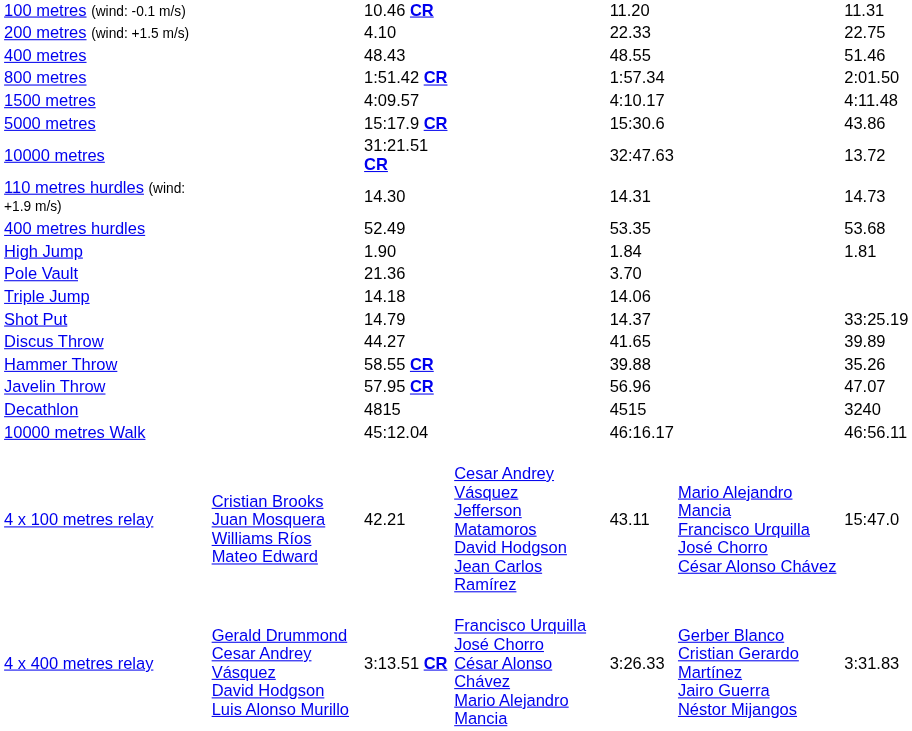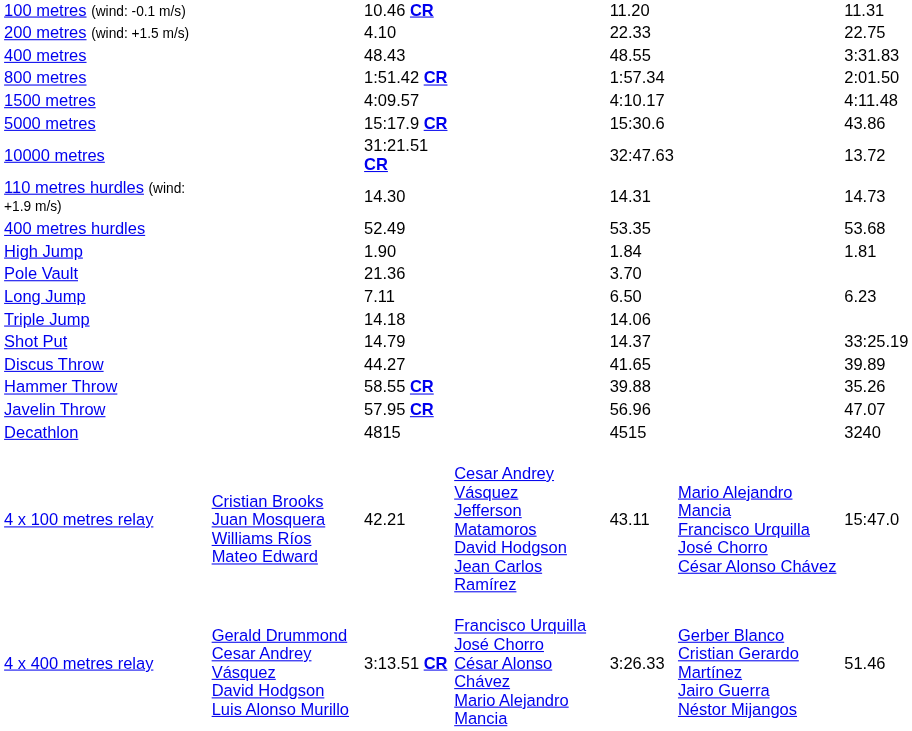 <table>
 <tr>
 <td><a href='#'>100 metres</a> <small>(wind: -0.1 m/s)</small></td>
 <td></td>
 <td>10.46 <a href='#'><strong>CR</strong></a></td>
 <td></td>
 <td>11.20</td>
 <td></td>
 <td>11.31</td>
 </tr>
 <tr>
 <td><a href='#'>200 metres</a> <small>(wind: +1.5 m/s)</small></td>
 <td></td>
 <td>4.10</td>
 <td></td>
 <td>22.33</td>
 <td></td>
 <td>22.75</td>
 </tr>
 <tr>
 <td><a href='#'>400 metres</a></td>
 <td></td>
 <td>48.43</td>
 <td></td>
 <td>48.55</td>
 <td></td>
-<td>51.46</td>
+<td>3:31.83</td>
 </tr>
 <tr>
 <td><a href='#'>800 metres</a></td>
 <td></td>
 <td>1:51.42 <a href='#'><strong>CR</strong></a></td>
 <td></td>
 <td>1:57.34</td>
 <td></td>
 <td>2:01.50</td>
 </tr>
 <tr>
 <td><a href='#'>1500 metres</a></td>
 <td></td>
 <td>4:09.57</td>
 <td></td>
 <td>4:10.17</td>
 <td></td>
 <td>4:11.48</td>
 </tr>
 <tr>
 <td><a href='#'>5000 metres</a></td>
 <td></td>
 <td>15:17.9  <a href='#'><strong>CR</strong></a></td>
 <td></td>
 <td>15:30.6</td>
 <td></td>
 <td>43.86</td>
 </tr>
 <tr>
 <td><a href='#'>10000 metres</a></td>
 <td></td>
 <td>31:21.51  <a href='#'><strong>CR</strong></a></td>
 <td></td>
 <td>32:47.63</td>
 <td></td>
 <td>13.72</td>
 </tr>
 <tr>
 <td><a href='#'>110 metres hurdles</a> <small>(wind: +1.9 m/s)</small></td>
 <td></td>
 <td>14.30</td>
 <td></td>
 <td>14.31</td>
 <td></td>
 <td>14.73</td>
 </tr>
 <tr>
 <td><a href='#'>400 metres hurdles</a></td>
 <td></td>
 <td>52.49</td>
 <td></td>
 <td>53.35</td>
 <td></td>
 <td>53.68</td>
 </tr>
 <tr>
 <td><a href='#'>High Jump</a></td>
 <td></td>
 <td>1.90</td>
 <td></td>
 <td>1.84</td>
 <td></td>
 <td>1.81</td>
 </tr>
 <tr>
 <td><a href='#'>Pole Vault</a></td>
 <td></td>
 <td>21.36</td>
 <td></td>
 <td>3.70</td>
 <td></td>
 <td></td>
 </tr>
 <tr>
+<td><a href='#'>Long Jump</a></td>
+<td></td>
+<td>7.11</td>
+<td></td>
+<td>6.50</td>
+<td></td>
+<td>6.23</td>
+</tr>
+<tr>
 <td><a href='#'>Triple Jump</a></td>
 <td></td>
 <td>14.18</td>
 <td></td>
 <td>14.06</td>
 <td></td>
 <td></td>
 </tr>
 <tr>
 <td><a href='#'>Shot Put</a></td>
 <td></td>
 <td>14.79</td>
 <td></td>
 <td>14.37</td>
 <td></td>
 <td>33:25.19</td>
 </tr>
 <tr>
 <td><a href='#'>Discus Throw</a></td>
 <td></td>
 <td>44.27</td>
 <td></td>
 <td>41.65</td>
 <td></td>
 <td>39.89</td>
 </tr>
 <tr>
 <td><a href='#'>Hammer Throw</a></td>
 <td></td>
 <td>58.55  <a href='#'><strong>CR</strong></a></td>
 <td></td>
 <td>39.88</td>
 <td></td>
 <td>35.26</td>
 </tr>
 <tr>
 <td><a href='#'>Javelin Throw</a></td>
 <td></td>
 <td>57.95  <a href='#'><strong>CR</strong></a></td>
 <td></td>
 <td>56.96</td>
 <td></td>
 <td>47.07</td>
 </tr>
 <tr>
 <td><a href='#'>Decathlon</a></td>
 <td></td>
 <td>4815</td>
 <td></td>
 <td>4515</td>
 <td></td>
 <td>3240</td>
 </tr>
 <tr>
-<td><a href='#'>10000 metres Walk</a></td>
-<td></td>
-<td>45:12.04</td>
-<td></td>
-<td>46:16.17</td>
-<td></td>
-<td>46:56.11</td>
-</tr>
-<tr>
 <td><a href='#'>4 x 100 metres relay</a></td>
 <td> <br> <a href='#'>Cristian Brooks</a> <br> <a href='#'>Juan Mosquera</a> <br> <a href='#'>Williams Ríos</a> <br> <a href='#'>Mateo Edward</a></td>
 <td>42.21</td>
 <td> <br> <a href='#'>Cesar Andrey Vásquez</a> <br> <a href='#'>Jefferson Matamoros</a> <br> <a href='#'>David Hodgson</a> <br> <a href='#'>Jean Carlos Ramírez</a></td>
 <td>43.11</td>
 <td> <br> <a href='#'>Mario Alejandro Mancia</a> <br> <a href='#'>Francisco Urquilla</a> <br> <a href='#'>José Chorro</a> <br> <a href='#'>César Alonso Chávez</a></td>
 <td>15:47.0</td>
 </tr>
 <tr>
 <td><a href='#'>4 x 400 metres relay</a></td>
 <td> <br> <a href='#'>Gerald Drummond</a> <br> <a href='#'>Cesar Andrey Vásquez</a> <br> <a href='#'>David Hodgson</a> <br> <a href='#'>Luis Alonso Murillo</a></td>
 <td>3:13.51  <a href='#'><strong>CR</strong></a></td>
 <td> <br> <a href='#'>Francisco Urquilla</a> <br> <a href='#'>José Chorro</a> <br> <a href='#'>César Alonso Chávez</a> <br> <a href='#'>Mario Alejandro Mancia</a></td>
 <td>3:26.33</td>
 <td> <br> <a href='#'>Gerber Blanco</a> <br> <a href='#'>Cristian Gerardo Martínez</a> <br> <a href='#'>Jairo Guerra</a> <br> <a href='#'>Néstor Mijangos</a></td>
-<td>3:31.83</td>
+<td>51.46</td>
 </tr>
 </table>
